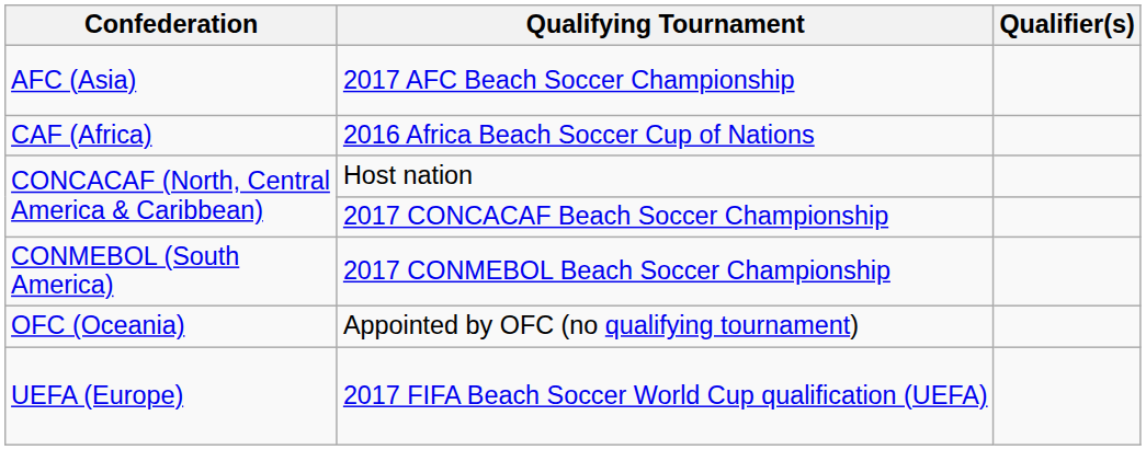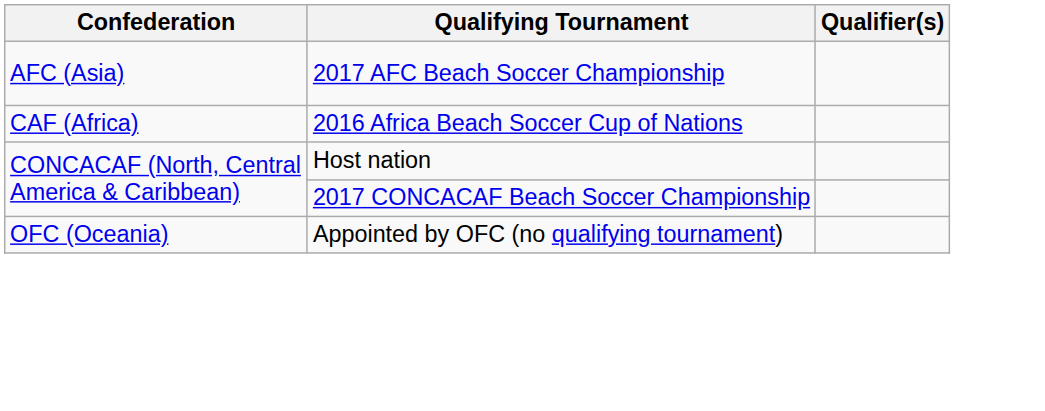 <table class=wikitable>
 <tr>
 <th width=200>Confederation</th>
 <th>Qualifying Tournament</th>
 <th>Qualifier(s)</th>
 </tr>
 <tr>
 <td><a href='#'>AFC (Asia)</a></td>
 <td><a href='#'>2017 AFC Beach Soccer Championship</a></td>
 <td><br><br></td>
 </tr>
 <tr>
 <td><a href='#'>CAF (Africa)</a></td>
 <td><a href='#'>2016 Africa Beach Soccer Cup of Nations</a></td>
 <td><br></td>
 </tr>
 <tr>
 <td rowspan=2><a href='#'>CONCACAF (North, Central America & Caribbean)</a></td>
 <td>Host nation</td>
 <td></td>
 </tr>
 <tr>
 <td><a href='#'>2017 CONCACAF Beach Soccer Championship</a></td>
 <td><br></td>
 </tr>
 <tr>
-<td><a href='#'>CONMEBOL (South America)</a></td>
-<td><a href='#'>2017 CONMEBOL Beach Soccer Championship</a></td>
-<td><br><br></td>
-</tr>
-<tr>
 <td><a href='#'>OFC (Oceania)</a></td>
 <td>Appointed by OFC (no <a href='#'>qualifying tournament</a>)</td>
 <td></td>
 </tr>
-<tr>
-<td><a href='#'>UEFA (Europe)</a></td>
-<td><a href='#'>2017 FIFA Beach Soccer World Cup qualification (UEFA)</a></td>
-<td><br><br><br></td>
-</tr>
 </table>
